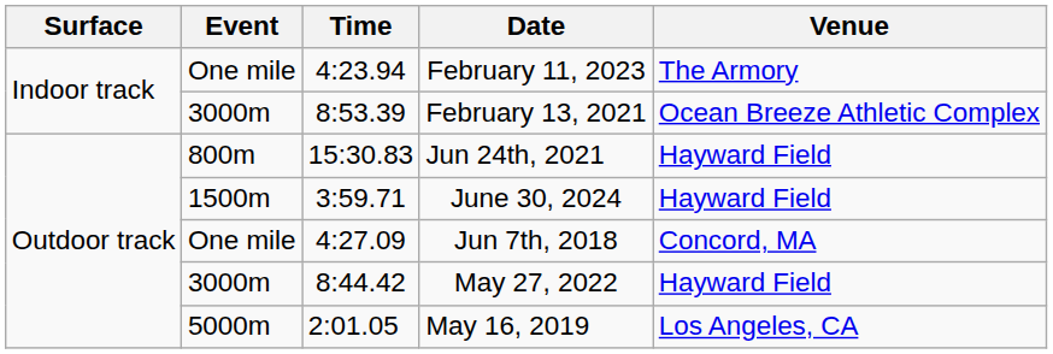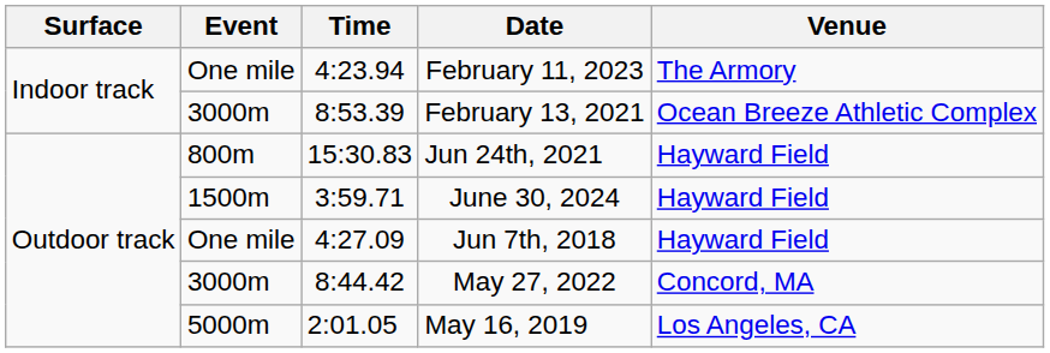 <table class="wikitable sortable">
 <tr>
 <th>Surface</th>
 <th>Event</th>
 <th>Time</th>
 <th>Date</th>
 <th>Venue</th>
 </tr>
 <tr>
 <td rowspan="2">Indoor track</td>
 <td>One mile</td>
 <td align="center">4:23.94</td>
 <td align="center">February 11, 2023</td>
 <td><a href='#'>The Armory</a></td>
 </tr>
 <tr>
 <td>3000m</td>
 <td align="center">8:53.39</td>
 <td align="center">February 13, 2021</td>
 <td><a href='#'>Ocean Breeze Athletic Complex</a></td>
 </tr>
 <tr>
 <td rowspan="5">Outdoor track</td>
 <td>800m</td>
 <td>15:30.83</td>
 <td>Jun 24th, 2021</td>
 <td><a href='#'>Hayward Field</a></td>
 </tr>
 <tr>
 <td>1500m</td>
 <td align="center">3:59.71</td>
 <td align="center">June 30, 2024</td>
 <td><a href='#'>Hayward Field</a></td>
 </tr>
 <tr>
 <td>One mile</td>
 <td align="center">4:27.09</td>
 <td align="center">Jun 7th, 2018</td>
-<td><a href='#'>Concord, MA</a></td>
+<td><a href='#'>Hayward Field</a></td>
 </tr>
 <tr>
 <td>3000m</td>
 <td align="center">8:44.42</td>
 <td align="center">May 27, 2022</td>
-<td><a href='#'>Hayward Field</a></td>
+<td><a href='#'>Concord, MA</a></td>
 </tr>
 <tr>
 <td>5000m</td>
 <td>2:01.05</td>
 <td>May 16, 2019</td>
 <td><a href='#'>Los Angeles, CA</a></td>
 </tr>
 </table>
